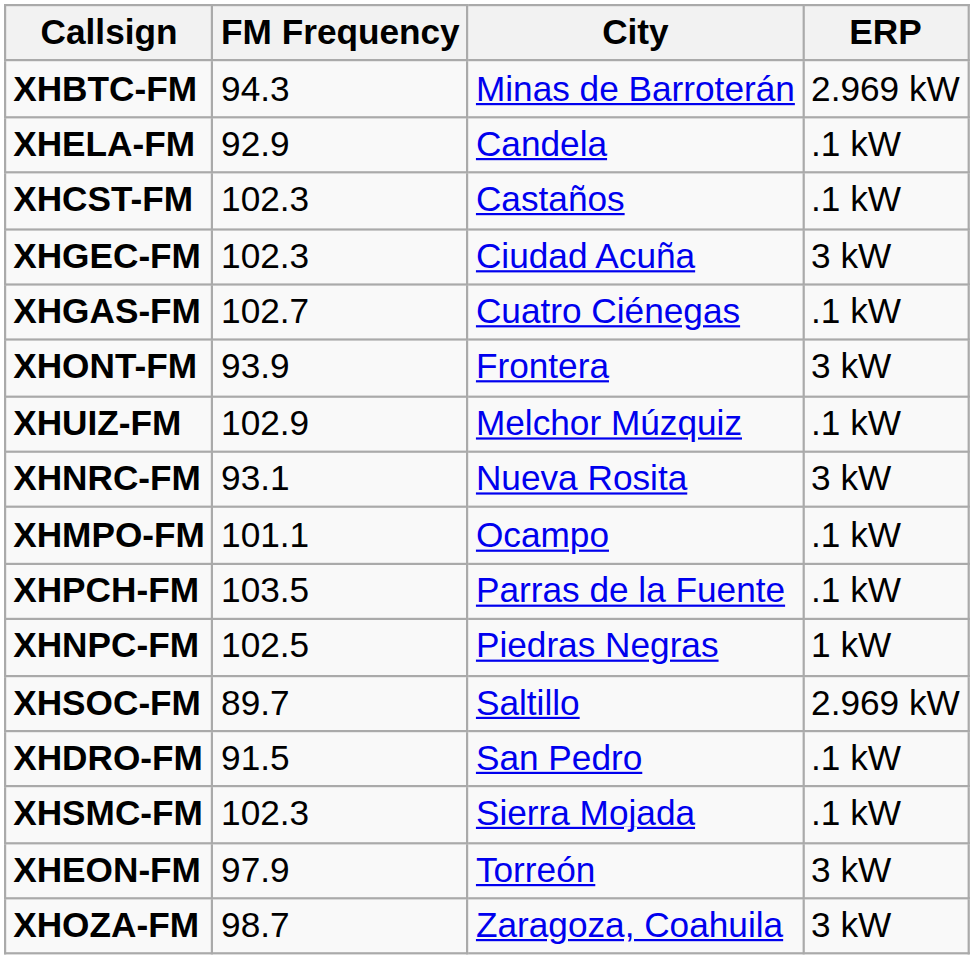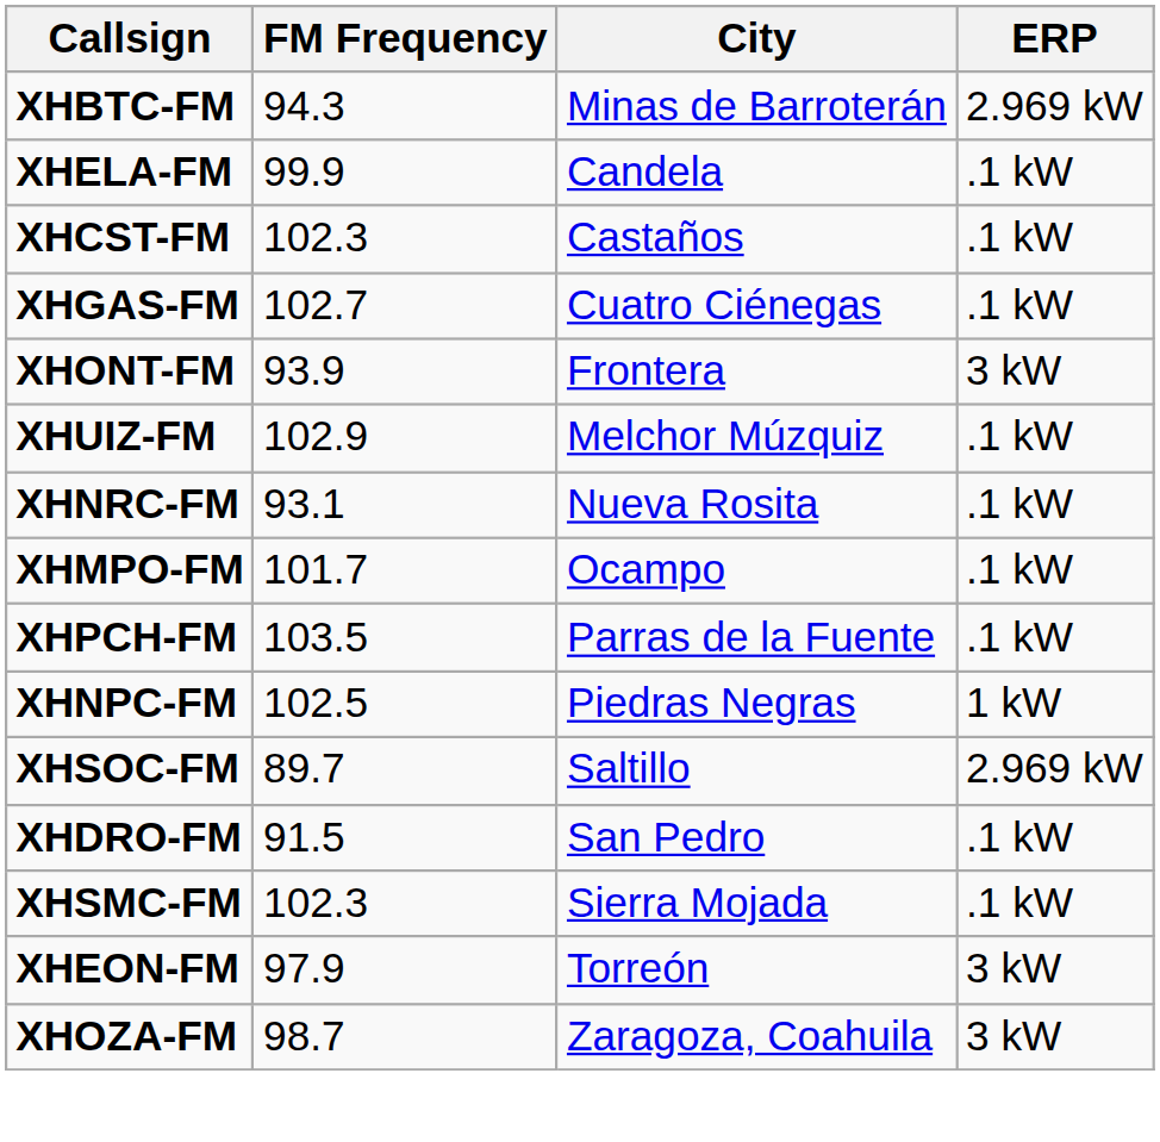 <table class="wikitable sortable">
 <tr>
 <th>Callsign</th>
 <th>FM Frequency</th>
 <th>City</th>
 <th>ERP</th>
 </tr>
 <tr>
 <td><strong>XHBTC-FM</strong></td>
 <td>94.3</td>
 <td><a href='#'>Minas de Barroterán</a></td>
 <td>2.969 kW</td>
 </tr>
 <tr>
 <td><strong>XHELA-FM</strong></td>
-<td>92.9</td>
+<td>99.9</td>
 <td><a href='#'>Candela</a></td>
 <td>.1 kW</td>
 </tr>
 <tr>
 <td><strong>XHCST-FM</strong></td>
 <td>102.3</td>
 <td><a href='#'>Castaños</a></td>
 <td>.1 kW</td>
-</tr>
-<tr>
-<td><strong>XHGEC-FM</strong></td>
-<td>102.3</td>
-<td><a href='#'>Ciudad Acuña</a></td>
-<td>3 kW</td>
 </tr>
 <tr>
 <td><strong>XHGAS-FM</strong></td>
 <td>102.7</td>
 <td><a href='#'>Cuatro Ciénegas</a></td>
 <td>.1 kW</td>
 </tr>
 <tr>
 <td><strong>XHONT-FM</strong></td>
 <td>93.9</td>
 <td><a href='#'>Frontera</a></td>
 <td>3 kW</td>
 </tr>
 <tr>
 <td><strong>XHUIZ-FM</strong></td>
 <td>102.9</td>
 <td><a href='#'>Melchor Múzquiz</a></td>
 <td>.1 kW</td>
 </tr>
 <tr>
 <td><strong>XHNRC-FM</strong></td>
 <td>93.1</td>
 <td><a href='#'>Nueva Rosita</a></td>
-<td>3 kW</td>
+<td>.1 kW</td>
 </tr>
 <tr>
 <td><strong>XHMPO-FM</strong></td>
-<td>101.1</td>
+<td>101.7</td>
 <td><a href='#'>Ocampo</a></td>
 <td>.1 kW</td>
 </tr>
 <tr>
 <td><strong>XHPCH-FM</strong></td>
 <td>103.5</td>
 <td><a href='#'>Parras de la Fuente</a></td>
 <td>.1 kW</td>
 </tr>
 <tr>
 <td><strong>XHNPC-FM</strong></td>
 <td>102.5</td>
 <td><a href='#'>Piedras Negras</a></td>
 <td>1 kW</td>
 </tr>
 <tr>
 <td><strong>XHSOC-FM</strong></td>
 <td>89.7</td>
 <td><a href='#'>Saltillo</a></td>
 <td>2.969 kW</td>
 </tr>
 <tr>
 <td><strong>XHDRO-FM</strong></td>
 <td>91.5</td>
 <td><a href='#'>San Pedro</a></td>
 <td>.1 kW</td>
 </tr>
 <tr>
 <td><strong>XHSMC-FM</strong></td>
 <td>102.3</td>
 <td><a href='#'>Sierra Mojada</a></td>
 <td>.1 kW</td>
 </tr>
 <tr>
 <td><strong>XHEON-FM</strong></td>
 <td>97.9</td>
 <td><a href='#'>Torreón</a></td>
 <td>3 kW</td>
 </tr>
 <tr>
 <td><strong>XHOZA-FM</strong></td>
 <td>98.7</td>
 <td><a href='#'>Zaragoza, Coahuila</a></td>
 <td>3 kW</td>
 </tr>
 </table>
